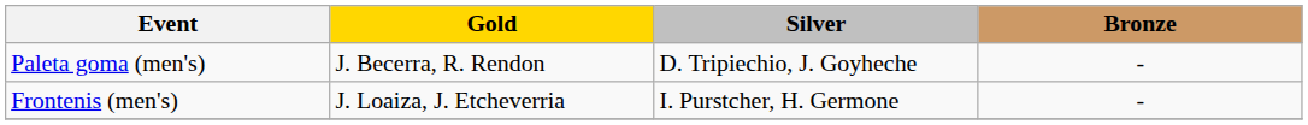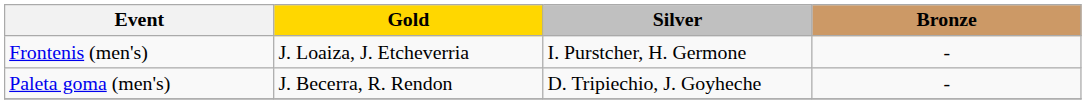 <table class="wikitable" style="max-width: 23cm; width: 100%">
 <tr>
 <th scope="col">Event</th>
 <th scope="col" style="background-color:gold; width:25%">Gold</th>
 <th scope="col" style="background-color:silver; width:25%; width:25%">Silver</th>
 <th scope="col" style="background-color:#cc9966; width:25%">Bronze</th>
 </tr>
 <tr>
+<td><a href='#'>Frontenis</a> (men's)</td>
+<td> J. Loaiza, J. Etcheverria</td>
+<td> I. Purstcher, H. Germone</td>
+<td align=center>-</td>
+</tr>
+<tr>
 <td><a href='#'>Paleta goma</a> (men's)</td>
 <td> J. Becerra, R. Rendon</td>
 <td> D. Tripiechio, J. Goyheche</td>
 <td align=center>-</td>
 </tr>
 <tr>
-<td><a href='#'>Frontenis</a> (men's)</td>
-<td> J. Loaiza, J. Etcheverria</td>
-<td> I. Purstcher, H. Germone</td>
-<td align=center>-</td>
-</tr>
-<tr>
 </tr>
 </table>
